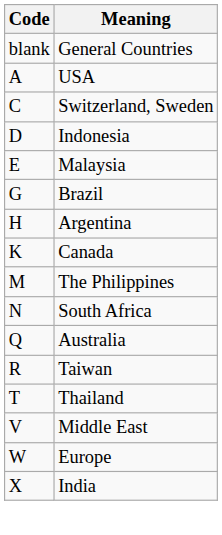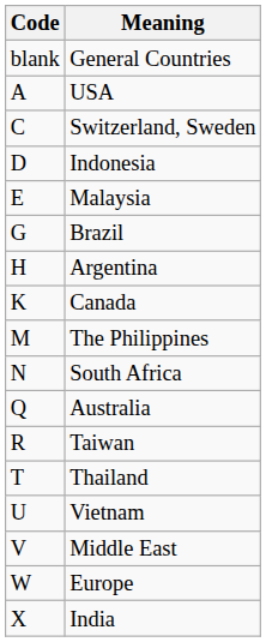 <table class="wikitable">
 <tr>
 <th>Code</th>
 <th>Meaning</th>
 </tr>
 <tr>
 <td>blank</td>
 <td>General Countries</td>
 </tr>
 <tr>
 <td>A</td>
 <td>USA</td>
 </tr>
 <tr>
 <td>C</td>
 <td>Switzerland, Sweden</td>
 </tr>
 <tr>
 <td>D</td>
 <td>Indonesia</td>
 </tr>
 <tr>
 <td>E</td>
 <td>Malaysia</td>
 </tr>
 <tr>
 <td>G</td>
 <td>Brazil</td>
 </tr>
 <tr>
 <td>H</td>
 <td>Argentina</td>
 </tr>
 <tr>
 <td>K</td>
 <td>Canada</td>
 </tr>
 <tr>
 <td>M</td>
 <td>The Philippines</td>
 </tr>
 <tr>
 <td>N</td>
 <td>South Africa</td>
 </tr>
 <tr>
 <td>Q</td>
 <td>Australia</td>
 </tr>
 <tr>
 <td>R</td>
 <td>Taiwan</td>
 </tr>
 <tr>
 <td>T</td>
 <td>Thailand</td>
 </tr>
 <tr>
+<td>U</td>
+<td>Vietnam</td>
+</tr>
+<tr>
 <td>V</td>
 <td>Middle East</td>
 </tr>
 <tr>
 <td>W</td>
 <td>Europe</td>
 </tr>
 <tr>
 <td>X</td>
 <td>India</td>
 </tr>
 </table>
